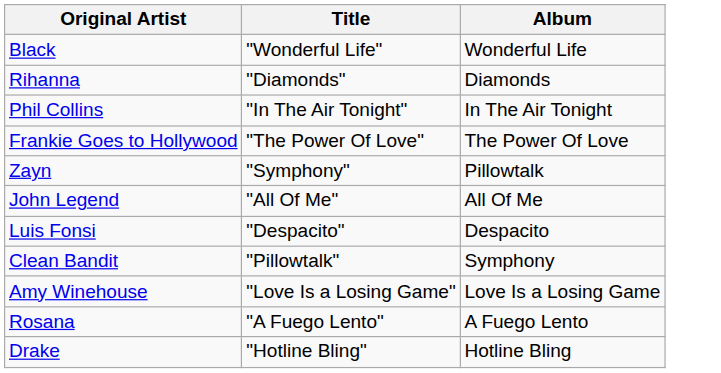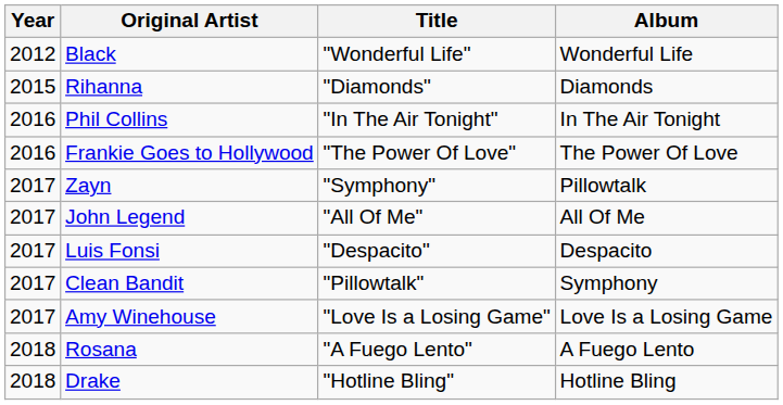 <table class="wikitable">
 <tr>
+<th>Year</th>
 <th>Original Artist</th>
 <th>Title</th>
 <th>Album</th>
 </tr>
 <tr>
+<td>2012</td>
 <td><a href='#'>Black</a></td>
 <td>"Wonderful Life"</td>
 <td>Wonderful Life</td>
 </tr>
 <tr>
+<td>2015</td>
 <td><a href='#'>Rihanna</a></td>
 <td>"Diamonds"</td>
 <td>Diamonds</td>
 </tr>
 <tr>
+<td>2016</td>
 <td><a href='#'>Phil Collins</a></td>
 <td>"In The Air Tonight"</td>
 <td>In The Air Tonight</td>
 </tr>
 <tr>
+<td>2016</td>
 <td><a href='#'>Frankie Goes to Hollywood</a></td>
 <td>"The Power Of Love"</td>
 <td>The Power Of Love</td>
 </tr>
 <tr>
+<td>2017</td>
 <td><a href='#'>Zayn</a></td>
 <td>"Symphony"</td>
 <td>Pillowtalk</td>
 </tr>
 <tr>
+<td>2017</td>
 <td><a href='#'>John Legend</a></td>
 <td>"All Of Me"</td>
 <td>All Of Me</td>
 </tr>
 <tr>
+<td>2017</td>
 <td><a href='#'>Luis Fonsi</a></td>
 <td>"Despacito"</td>
 <td>Despacito</td>
 </tr>
 <tr>
+<td>2017</td>
 <td><a href='#'>Clean Bandit</a></td>
 <td>"Pillowtalk"</td>
 <td>Symphony</td>
 </tr>
 <tr>
+<td>2017</td>
 <td><a href='#'>Amy Winehouse</a></td>
 <td>"Love Is a Losing Game"</td>
 <td>Love Is a Losing Game</td>
 </tr>
 <tr>
+<td>2018</td>
 <td><a href='#'>Rosana</a></td>
 <td>"A Fuego Lento"</td>
 <td>A Fuego Lento</td>
 </tr>
 <tr>
+<td>2018</td>
 <td><a href='#'>Drake</a></td>
 <td>"Hotline Bling"</td>
 <td>Hotline Bling</td>
 </tr>
 </table>
